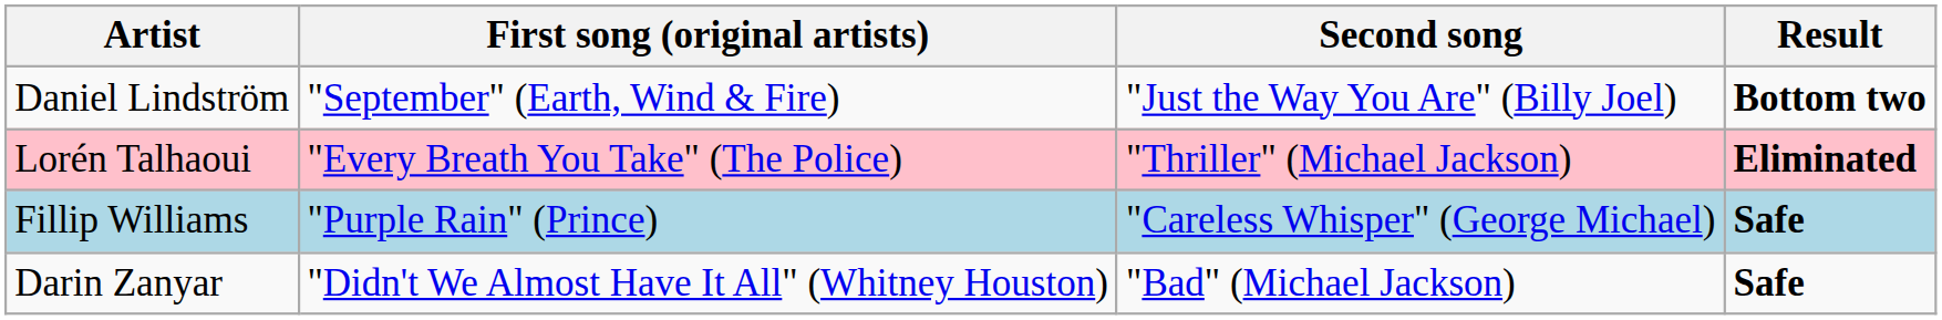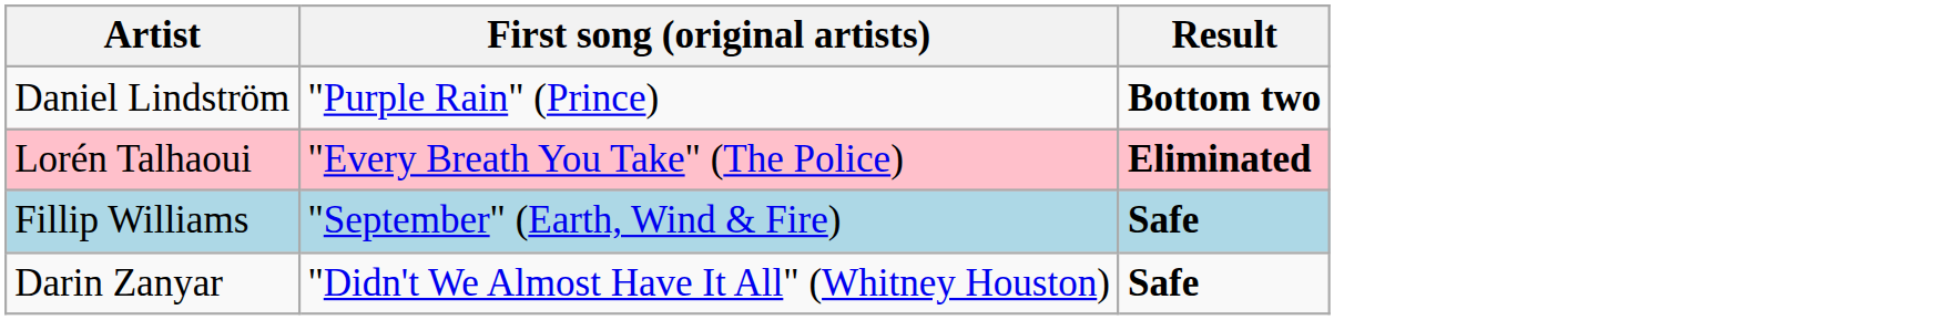 <table class=wikitable>
 <tr>
 <th>Artist</th>
 <th>First song (original artists)</th>
-<th>Second song</th>
 <th>Result</th>
 </tr>
 <tr>
 <td>Daniel Lindström</td>
-<td>"<a href='#'>September</a>" (<a href='#'>Earth, Wind & Fire</a>)</td>
-<td>"<a href='#'>Just the Way You Are</a>" (<a href='#'>Billy Joel</a>)</td>
+<td>"<a href='#'>Purple Rain</a>" (<a href='#'>Prince</a>)</td>
 <td><strong>Bottom two</strong></td>
 </tr>
 <tr style="background:pink;">
 <td>Lorén Talhaoui</td>
 <td>"<a href='#'>Every Breath You Take</a>" (<a href='#'>The Police</a>)</td>
-<td>"<a href='#'>Thriller</a>" (<a href='#'>Michael Jackson</a>)</td>
 <td><strong>Eliminated</strong></td>
 </tr>
 <tr style="background:lightblue;">
 <td>Fillip Williams</td>
-<td>"<a href='#'>Purple Rain</a>" (<a href='#'>Prince</a>)</td>
-<td>"<a href='#'>Careless Whisper</a>" (<a href='#'>George Michael</a>)</td>
+<td>"<a href='#'>September</a>" (<a href='#'>Earth, Wind & Fire</a>)</td>
 <td><strong>Safe</strong></td>
 </tr>
 <tr>
 <td>Darin Zanyar</td>
 <td>"<a href='#'>Didn't We Almost Have It All</a>" (<a href='#'>Whitney Houston</a>)</td>
-<td>"<a href='#'>Bad</a>" (<a href='#'>Michael Jackson</a>)</td>
 <td><strong>Safe</strong></td>
 </tr>
 </table>
